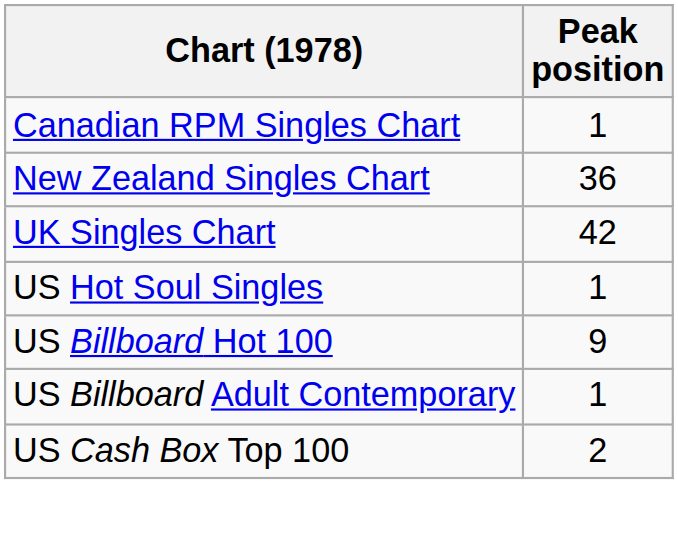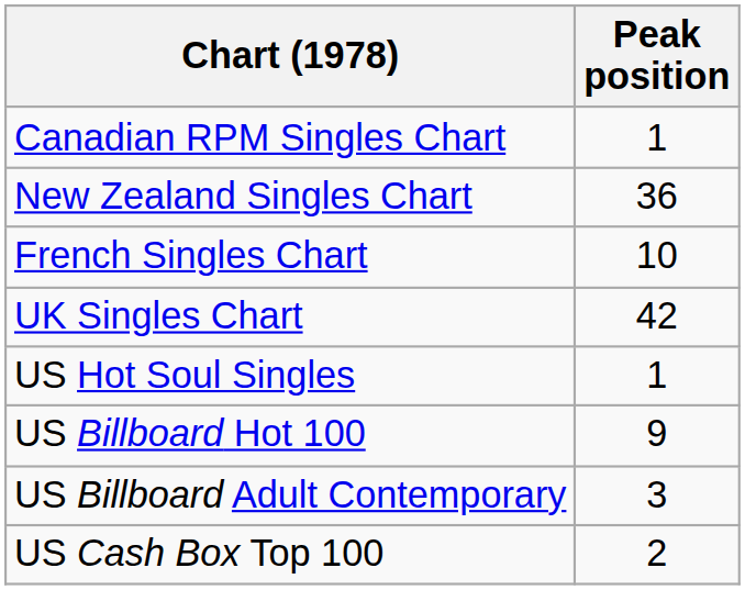 <table class="wikitable sortable">
 <tr>
 <th style="text-align:center;">Chart (1978)</th>
 <th style="text-align:center;">Peak<br>position</th>
 </tr>
 <tr>
 <td><a href='#'>Canadian RPM Singles Chart</a></td>
 <td style="text-align:center;">1</td>
 </tr>
 <tr>
 <td><a href='#'>New Zealand Singles Chart</a></td>
 <td style="text-align:center;">36</td>
+</tr>
+<tr>
+<td><a href='#'>French Singles Chart</a></td>
+<td style="text-align:center;">10</td>
 </tr>
 <tr>
 <td><a href='#'>UK Singles Chart</a></td>
 <td style="text-align:center;">42</td>
 </tr>
 <tr>
 <td>US <a href='#'>Hot Soul Singles</a></td>
 <td style="text-align:center;">1</td>
 </tr>
 <tr>
 <td>US <a href='#'><em>Billboard</em> Hot 100</a></td>
 <td style="text-align:center;">9</td>
 </tr>
 <tr>
 <td>US <em>Billboard</em> <a href='#'>Adult Contemporary</a></td>
-<td style="text-align:center;">1</td>
+<td style="text-align:center;">3</td>
 </tr>
 <tr>
 <td>US <em>Cash Box</em> Top 100</td>
 <td style="text-align:center;">2</td>
 </tr>
 </table>
